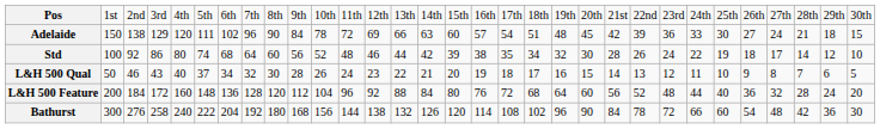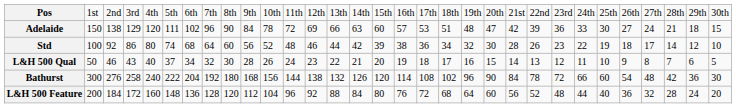 <table class="wikitable" style="font-size: 85%">
 <tr style="background:#f9f9f9; vertical-align:top;">
 <th valign="middle">Pos</th>
 <td>1st</td>
 <td>2nd</td>
 <td>3rd</td>
 <td>4th</td>
 <td>5th</td>
 <td>6th</td>
 <td>7th</td>
 <td>8th</td>
 <td>9th</td>
 <td>10th</td>
 <td>11th</td>
 <td>12th</td>
 <td>13th</td>
 <td>14th</td>
 <td>15th</td>
 <td>16th</td>
 <td>17th</td>
 <td>18th</td>
 <td>19th</td>
 <td>20th</td>
 <td>21st</td>
 <td>22nd</td>
 <td>23rd</td>
 <td>24th</td>
 <td>25th</td>
 <td>26th</td>
 <td>27th</td>
 <td>28th</td>
 <td>29th</td>
 <td>30th</td>
 </tr>
 <tr>
 <th valign="middle">Adelaide</th>
 <td>150</td>
 <td>138</td>
 <td>129</td>
 <td>120</td>
 <td>111</td>
 <td>102</td>
 <td>96</td>
 <td>90</td>
 <td>84</td>
 <td>78</td>
 <td>72</td>
 <td>69</td>
 <td>66</td>
 <td>63</td>
 <td>60</td>
 <td>57</td>
-<td>54</td>
+<td>53</td>
 <td>51</td>
 <td>48</td>
-<td>45</td>
+<td>47</td>
 <td>42</td>
 <td>39</td>
 <td>36</td>
 <td>33</td>
 <td>30</td>
 <td>27</td>
 <td>24</td>
 <td>21</td>
 <td>18</td>
 <td>15</td>
 </tr>
 <tr>
 <th valign="middle">Std</th>
 <td>100</td>
 <td>92</td>
 <td>86</td>
 <td>80</td>
 <td>74</td>
 <td>68</td>
 <td>64</td>
 <td>60</td>
 <td>56</td>
 <td>52</td>
 <td>48</td>
 <td>46</td>
 <td>44</td>
 <td>42</td>
 <td>39</td>
 <td>38</td>
-<td>35</td>
+<td>36</td>
 <td>34</td>
 <td>32</td>
 <td>30</td>
 <td>28</td>
 <td>26</td>
-<td>24</td>
+<td>23</td>
 <td>22</td>
 <td>19</td>
 <td>18</td>
 <td>17</td>
 <td>14</td>
 <td>12</td>
 <td>10</td>
 </tr>
 <tr>
 <th valign="middle">L&H 500 Qual</th>
 <td>50</td>
 <td>46</td>
 <td>43</td>
 <td>40</td>
 <td>37</td>
 <td>34</td>
 <td>32</td>
 <td>30</td>
 <td>28</td>
 <td>26</td>
 <td>24</td>
 <td>23</td>
 <td>22</td>
 <td>21</td>
 <td>20</td>
 <td>19</td>
 <td>18</td>
 <td>17</td>
 <td>16</td>
 <td>15</td>
 <td>14</td>
 <td>13</td>
 <td>12</td>
 <td>11</td>
 <td>10</td>
 <td>9</td>
 <td>8</td>
 <td>7</td>
 <td>6</td>
 <td>5</td>
 </tr>
 <tr>
+<th valign="middle">Bathurst</th>
+<td>300</td>
+<td>276</td>
+<td>258</td>
+<td>240</td>
+<td>222</td>
+<td>204</td>
+<td>192</td>
+<td>180</td>
+<td>168</td>
+<td>156</td>
+<td>144</td>
+<td>138</td>
+<td>132</td>
+<td>126</td>
+<td>120</td>
+<td>114</td>
+<td>108</td>
+<td>102</td>
+<td>96</td>
+<td>90</td>
+<td>84</td>
+<td>78</td>
+<td>72</td>
+<td>66</td>
+<td>60</td>
+<td>54</td>
+<td>48</td>
+<td>42</td>
+<td>36</td>
+<td>30</td>
+</tr>
+<tr>
 <th valign="middle">L&H 500 Feature</th>
 <td>200</td>
 <td>184</td>
 <td>172</td>
 <td>160</td>
 <td>148</td>
 <td>136</td>
 <td>128</td>
 <td>120</td>
 <td>112</td>
 <td>104</td>
 <td>96</td>
 <td>92</td>
 <td>88</td>
 <td>84</td>
 <td>80</td>
 <td>76</td>
 <td>72</td>
 <td>68</td>
 <td>64</td>
 <td>60</td>
 <td>56</td>
 <td>52</td>
 <td>48</td>
 <td>44</td>
 <td>40</td>
 <td>36</td>
 <td>32</td>
 <td>28</td>
 <td>24</td>
 <td>20</td>
 </tr>
-<tr>
-<th valign="middle">Bathurst</th>
-<td>300</td>
-<td>276</td>
-<td>258</td>
-<td>240</td>
-<td>222</td>
-<td>204</td>
-<td>192</td>
-<td>180</td>
-<td>168</td>
-<td>156</td>
-<td>144</td>
-<td>138</td>
-<td>132</td>
-<td>126</td>
-<td>120</td>
-<td>114</td>
-<td>108</td>
-<td>102</td>
-<td>96</td>
-<td>90</td>
-<td>84</td>
-<td>78</td>
-<td>72</td>
-<td>66</td>
-<td>60</td>
-<td>54</td>
-<td>48</td>
-<td>42</td>
-<td>36</td>
-<td>30</td>
-</tr>
 </table>
